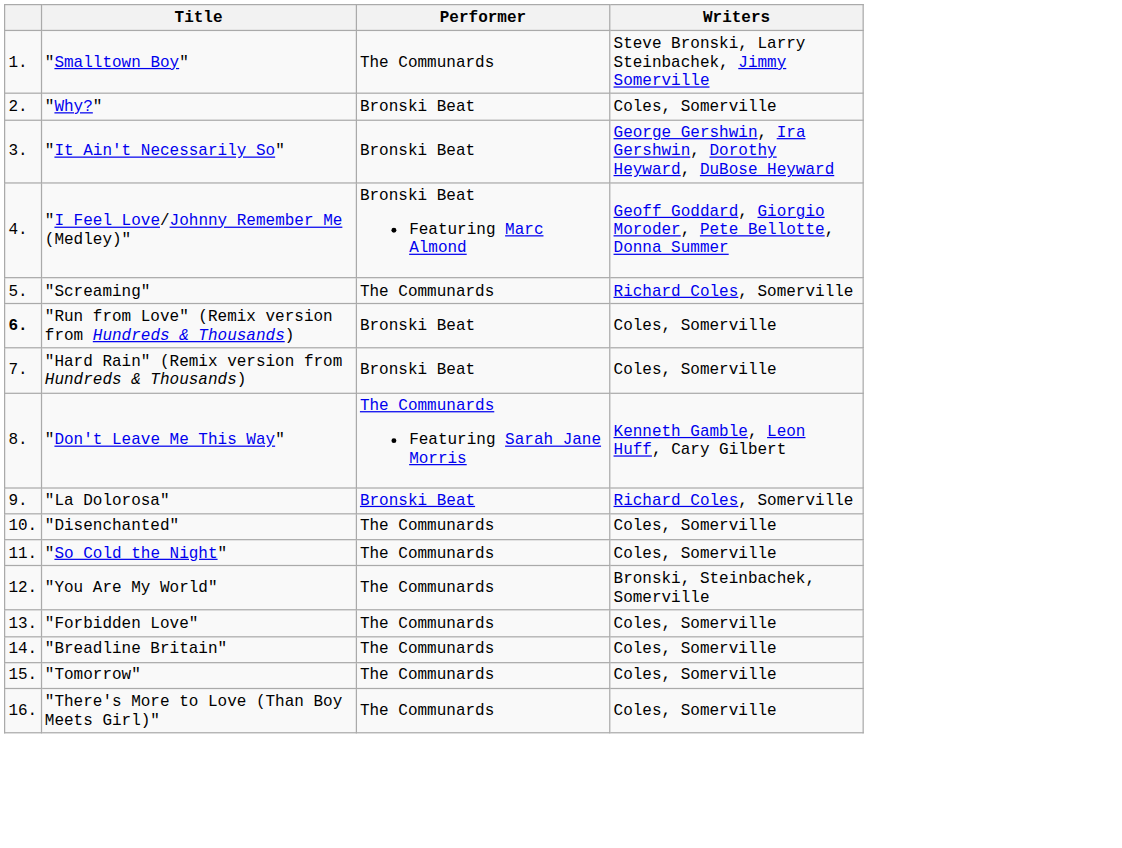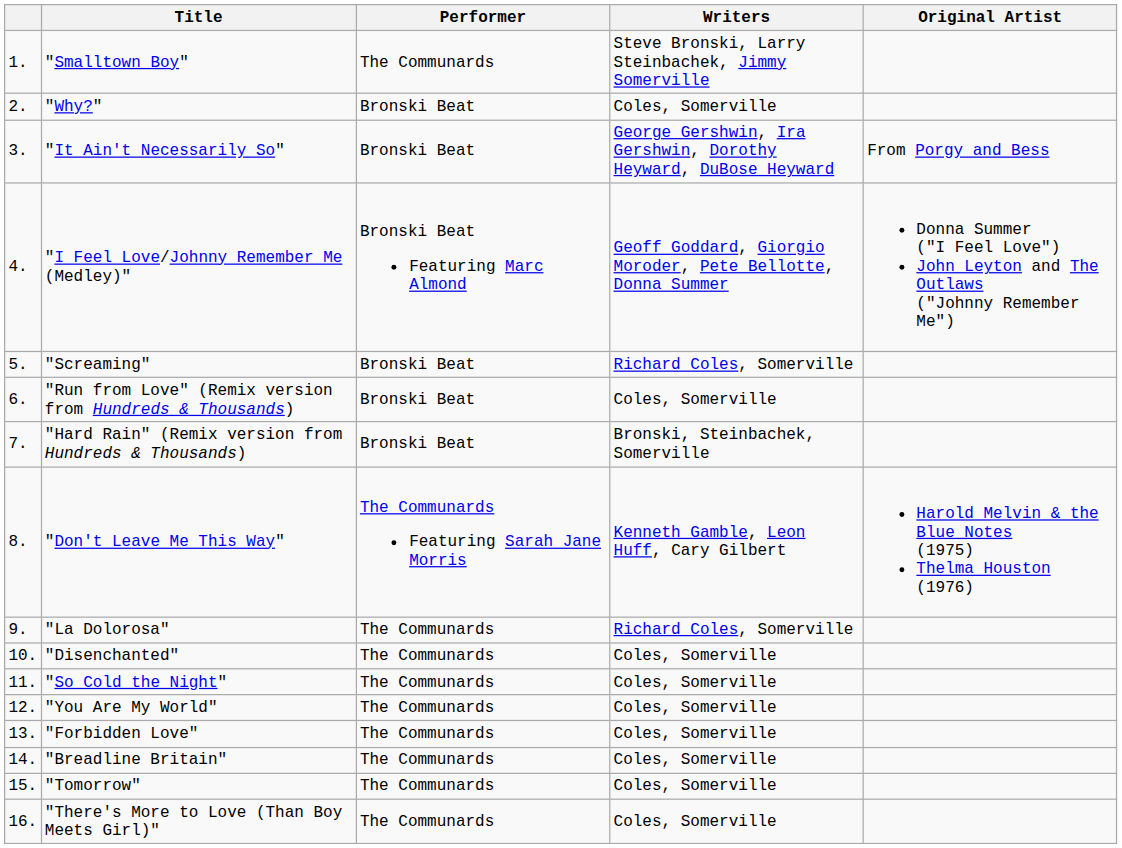 <table class="wikitable">
 <tr>
 <th scope="col" width="20"></th>
 <th scope="col" width="250">Title</th>
 <th scope="col" width="200">Performer</th>
 <th scope="col" width="200">Writers</th>
+<th scope="col" width="200">Original Artist</th>
 </tr>
 <tr>
 <td>1.</td>
 <td>"<a href='#'>Smalltown Boy</a>"</td>
 <td>The Communards</td>
 <td>Steve Bronski, Larry Steinbachek, <a href='#'>Jimmy Somerville</a></td>
+<td></td>
 </tr>
 <tr>
 <td>2.</td>
 <td>"<a href='#'>Why?</a>"</td>
 <td>Bronski Beat</td>
 <td>Coles, Somerville</td>
+<td></td>
 </tr>
 <tr>
 <td>3.</td>
 <td>"<a href='#'>It Ain't Necessarily So</a>"</td>
 <td>Bronski Beat</td>
 <td><a href='#'>George Gershwin</a>, <a href='#'>Ira Gershwin</a>, <a href='#'>Dorothy Heyward</a>, <a href='#'>DuBose Heyward</a></td>
+<td>From <a href='#'>Porgy and Bess</a></td>
 </tr>
 <tr>
 <td>4.</td>
 <td>"<a href='#'>I Feel Love</a>/<a href='#'>Johnny Remember Me</a> (Medley)"</td>
 <td>Bronski Beat<br><ul><li>Featuring <a href='#'>Marc Almond</a></li></ul></td>
 <td><a href='#'>Geoff Goddard</a>, <a href='#'>Giorgio Moroder</a>, <a href='#'>Pete Bellotte</a>, <a href='#'>Donna Summer</a></td>
+<td><br><ul><li>Donna Summer<br>("I Feel Love")</li><li><a href='#'>John Leyton</a> and <a href='#'>The Outlaws</a><br>("Johnny Remember Me")</li></ul></td>
 </tr>
 <tr>
 <td>5.</td>
 <td>"Screaming"</td>
-<td>The Communards</td>
+<td>Bronski Beat</td>
 <td><a href='#'>Richard Coles</a>, Somerville</td>
+<td></td>
 </tr>
 <tr>
-<td><strong>6.</strong></td>
+<td>6.</td>
 <td>"Run from Love" (Remix version from <em><a href='#'>Hundreds & Thousands</a></em>)</td>
 <td>Bronski Beat</td>
 <td>Coles, Somerville</td>
+<td></td>
 </tr>
 <tr>
 <td>7.</td>
 <td>"Hard Rain" (Remix version from <em>Hundreds & Thousands</em>)</td>
 <td>Bronski Beat</td>
-<td>Coles, Somerville</td>
+<td>Bronski, Steinbachek, Somerville</td>
+<td></td>
 </tr>
 <tr>
 <td>8.</td>
 <td>"<a href='#'>Don't Leave Me This Way</a>"</td>
 <td><a href='#'>The Communards</a><br><ul><li>Featuring <a href='#'>Sarah Jane Morris</a></li></ul></td>
 <td><a href='#'>Kenneth Gamble</a>, <a href='#'>Leon Huff</a>, Cary Gilbert</td>
+<td><br><ul><li><a href='#'>Harold Melvin & the Blue Notes</a><br>(1975)</li><li><a href='#'>Thelma Houston</a><br>(1976)</li></ul></td>
 </tr>
 <tr>
 <td>9.</td>
 <td>"La Dolorosa"</td>
-<td><a href='#'>Bronski Beat</a></td>
+<td>The Communards</td>
 <td><a href='#'>Richard Coles</a>, Somerville</td>
+<td></td>
 </tr>
 <tr>
 <td>10.</td>
 <td>"Disenchanted"</td>
 <td>The Communards</td>
 <td>Coles, Somerville</td>
+<td></td>
 </tr>
 <tr>
 <td>11.</td>
 <td>"<a href='#'>So Cold the Night</a>"</td>
 <td>The Communards</td>
 <td>Coles, Somerville</td>
+<td></td>
 </tr>
 <tr>
 <td>12.</td>
 <td>"You Are My World"</td>
 <td>The Communards</td>
-<td>Bronski, Steinbachek, Somerville</td>
+<td>Coles, Somerville</td>
+<td></td>
 </tr>
 <tr>
 <td>13.</td>
 <td>"Forbidden Love"</td>
 <td>The Communards</td>
 <td>Coles, Somerville</td>
+<td></td>
 </tr>
 <tr>
 <td>14.</td>
 <td>"Breadline Britain"</td>
 <td>The Communards</td>
 <td>Coles, Somerville</td>
+<td></td>
 </tr>
 <tr>
 <td>15.</td>
 <td>"Tomorrow"</td>
 <td>The Communards</td>
 <td>Coles, Somerville</td>
+<td></td>
 </tr>
 <tr>
 <td>16.</td>
 <td>"There's More to Love (Than Boy Meets Girl)"</td>
 <td>The Communards</td>
 <td>Coles, Somerville</td>
+<td></td>
 </tr>
 </table>
